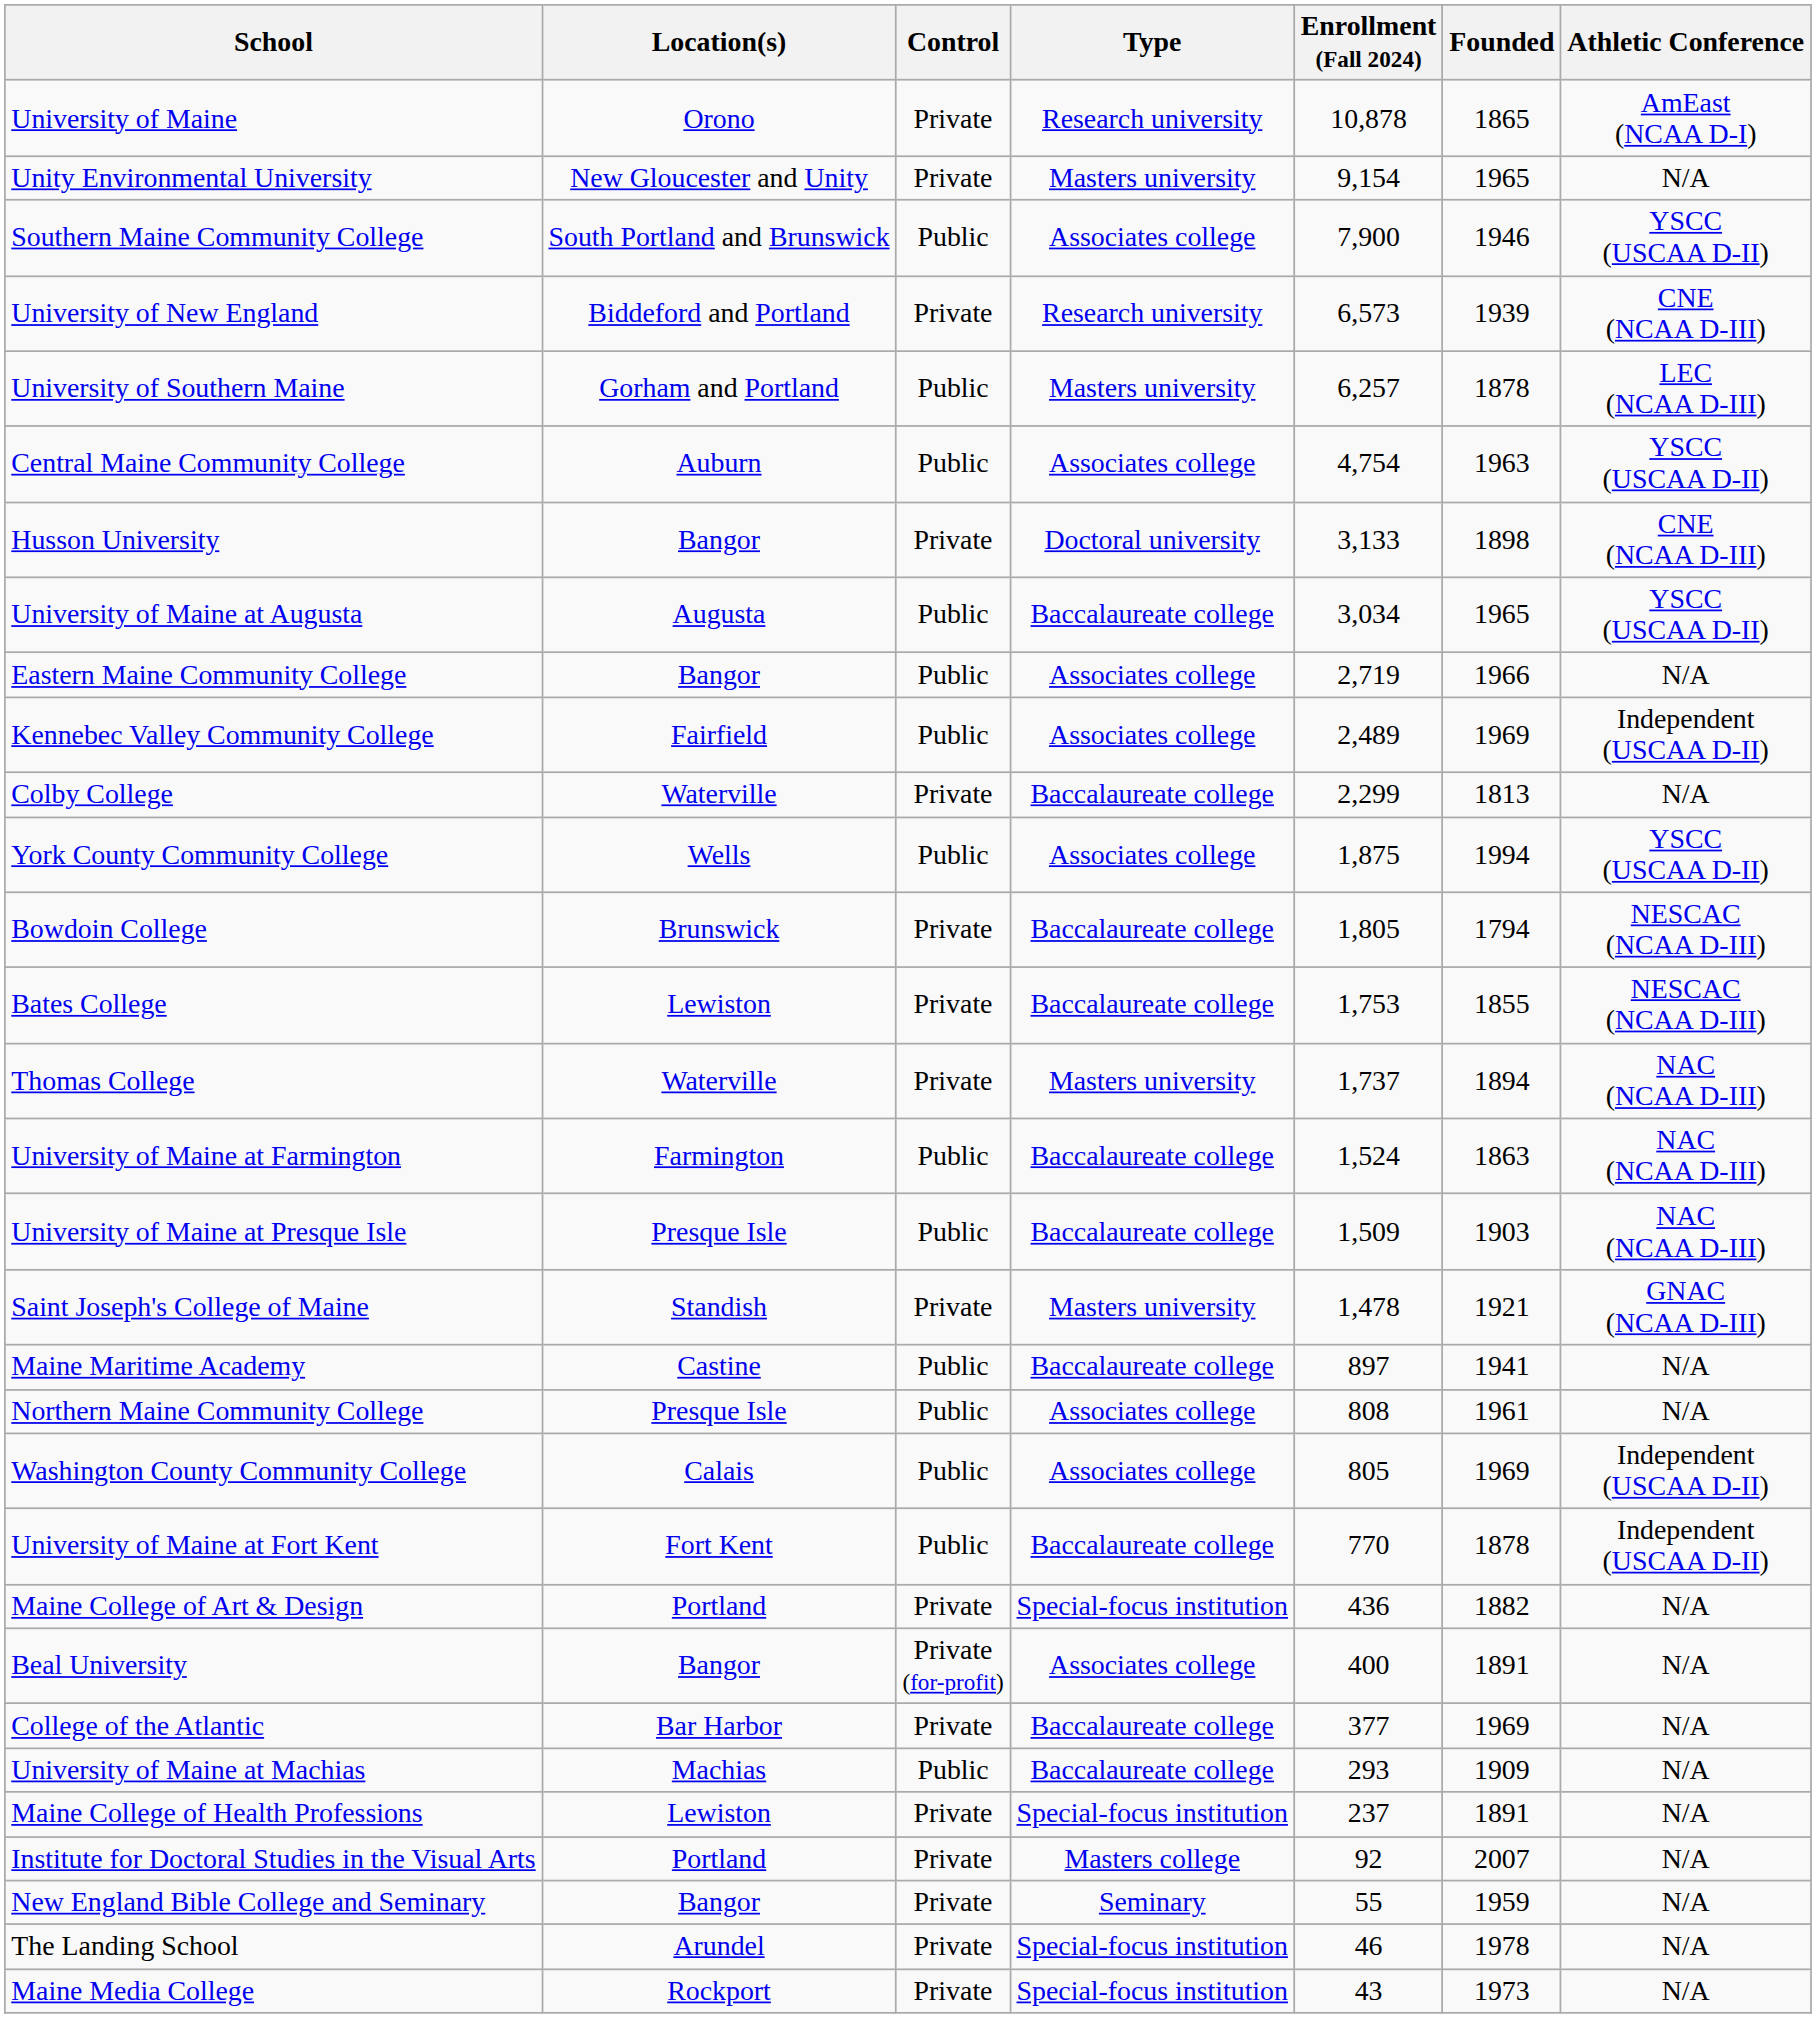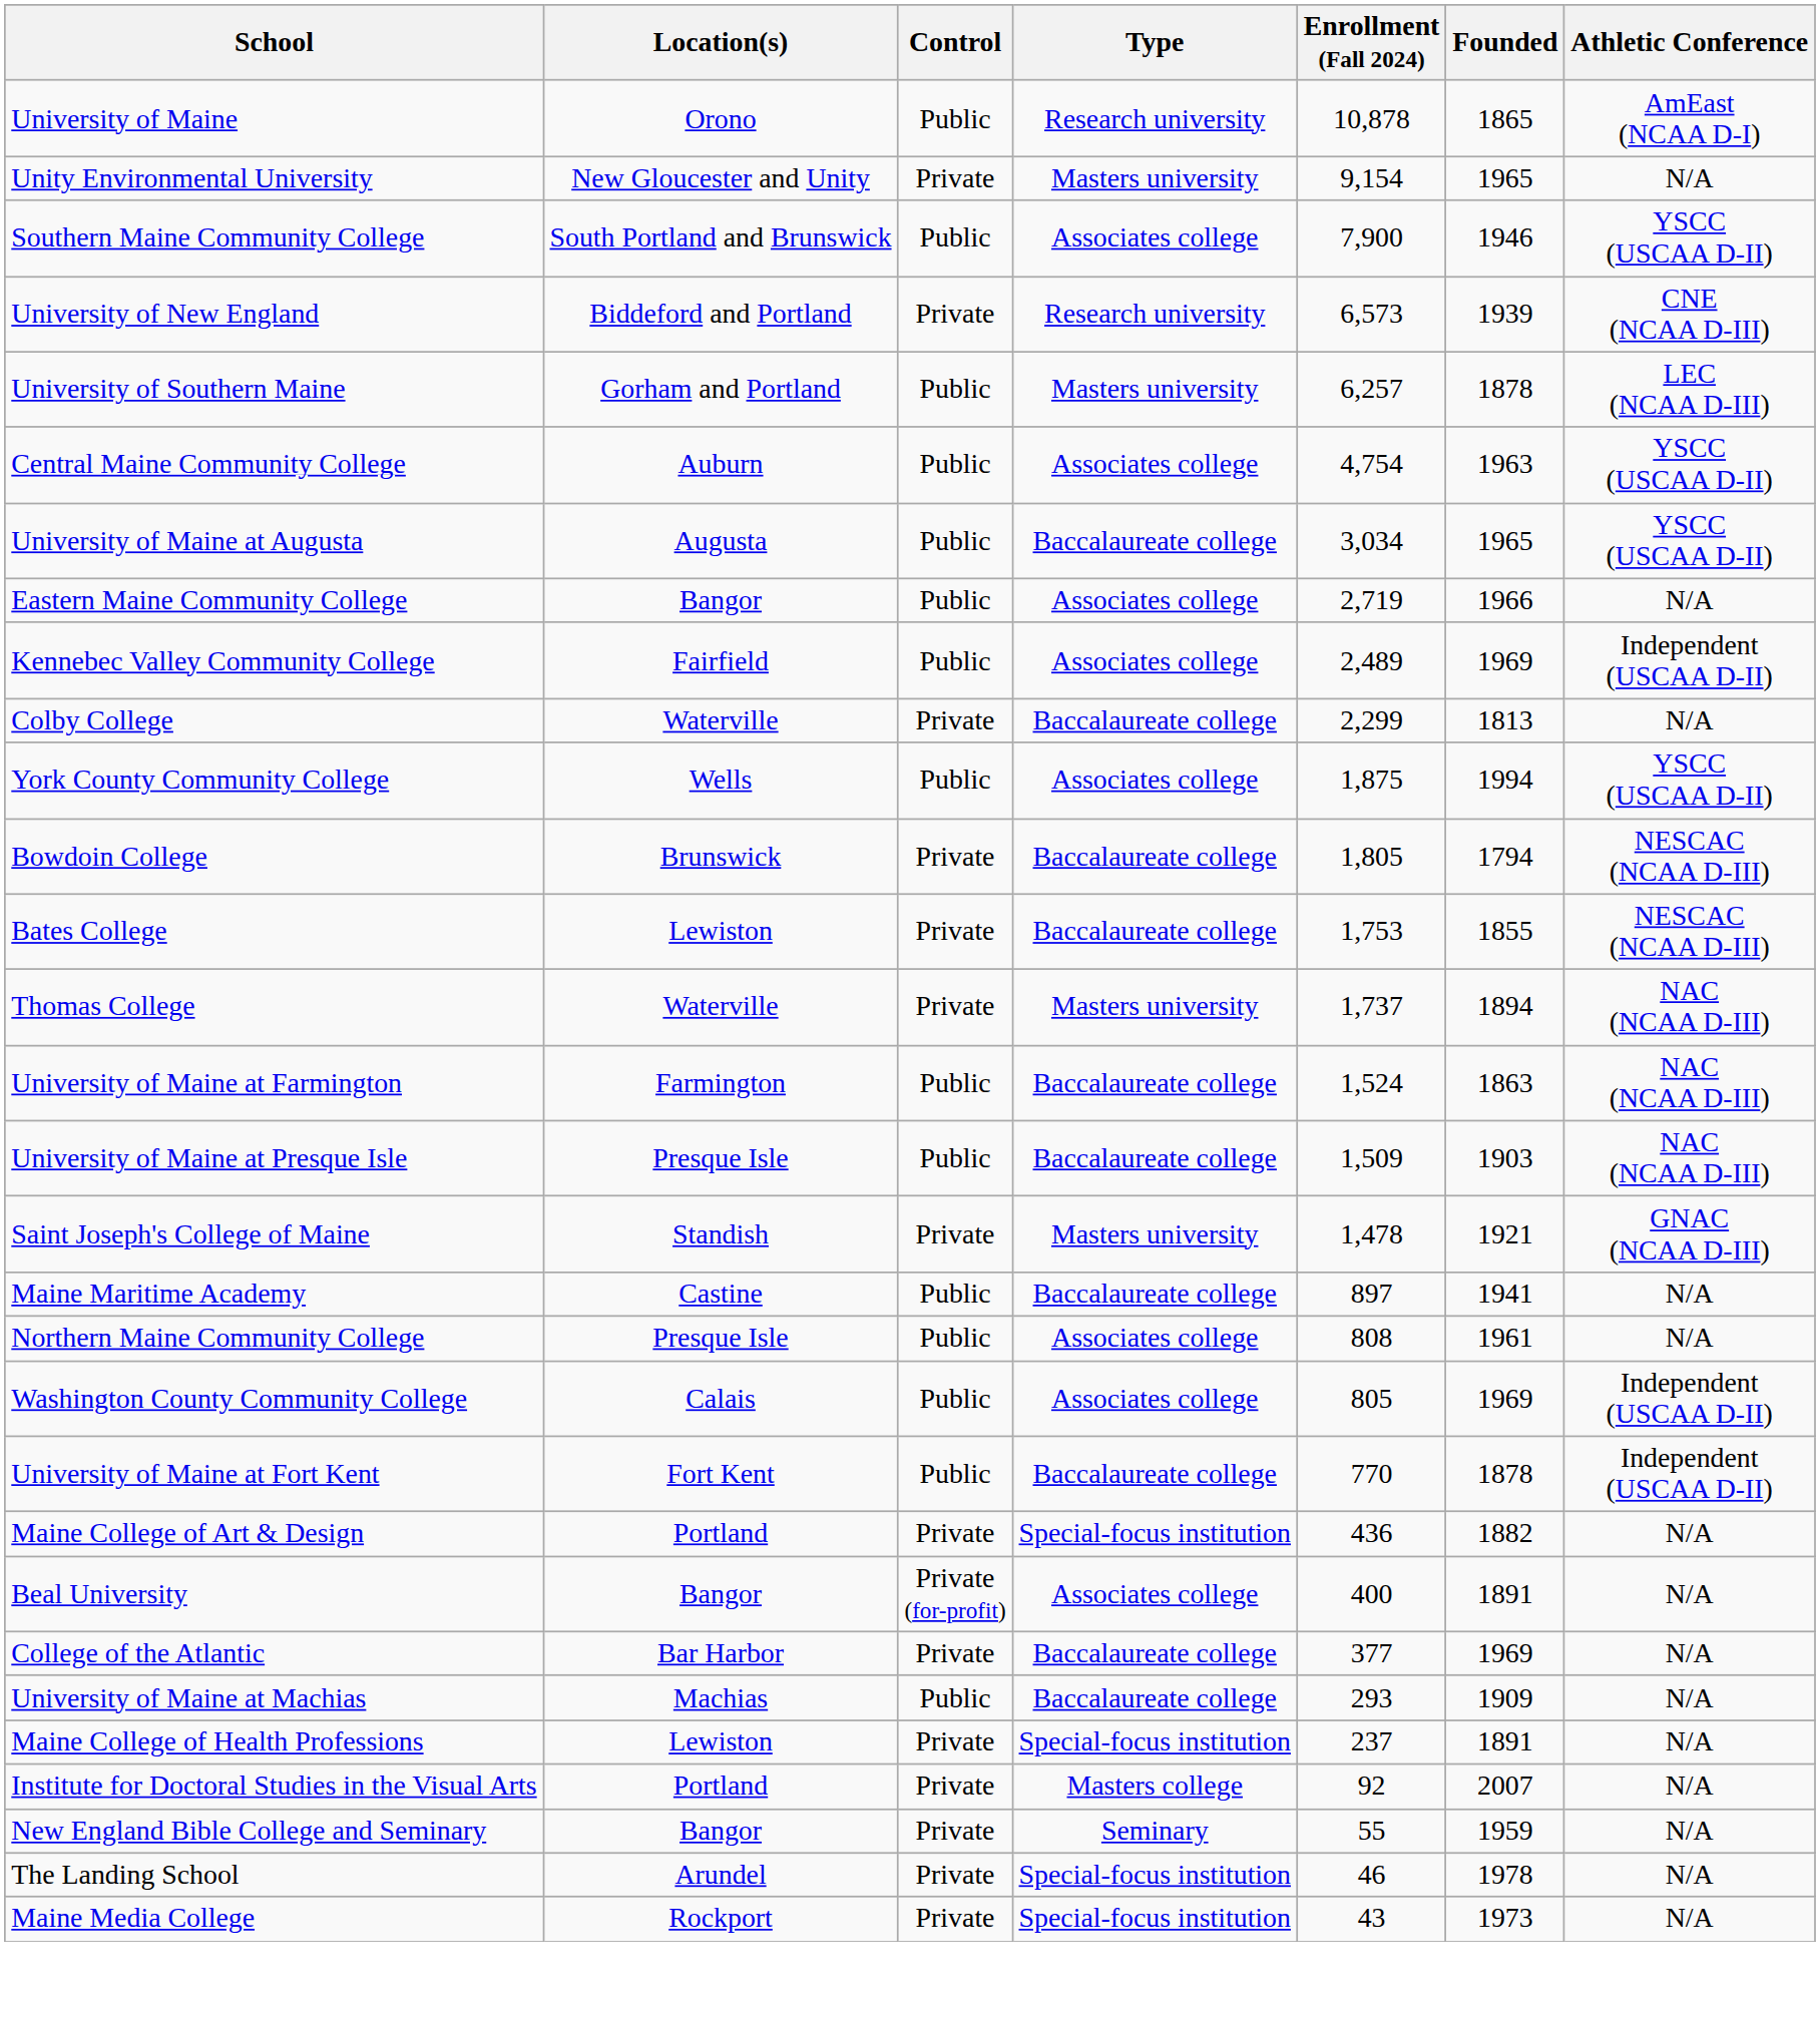 <table class="wikitable sortable" style="text-align:center;">
 <tr>
 <th>School</th>
 <th>Location(s)</th>
 <th>Control</th>
 <th>Type</th>
 <th data-sort-type="number">Enrollment<br><small>(Fall 2024)</small></th>
 <th>Founded</th>
 <th>Athletic Conference</th>
 </tr>
 <tr>
 <td align="left"><a href='#'>University of Maine</a></td>
 <td><a href='#'>Orono</a></td>
-<td>Private</td>
+<td>Public</td>
 <td><a href='#'>Research university</a></td>
 <td>10,878</td>
 <td>1865</td>
 <td><a href='#'>AmEast</a><br>(<a href='#'>NCAA D-I</a>)</td>
 </tr>
 <tr>
 <td align="left"><a href='#'>Unity Environmental University</a></td>
 <td><a href='#'>New Gloucester</a> and <a href='#'>Unity</a></td>
 <td>Private</td>
 <td><a href='#'>Masters university</a></td>
 <td>9,154</td>
 <td>1965</td>
 <td>N/A</td>
 </tr>
 <tr>
 <td align="left"><a href='#'>Southern Maine Community College</a></td>
 <td><a href='#'>South Portland</a> and <a href='#'>Brunswick</a></td>
 <td>Public</td>
 <td><a href='#'>Associates college</a></td>
 <td>7,900</td>
 <td>1946</td>
 <td><a href='#'>YSCC</a><br>(<a href='#'>USCAA D-II</a>)</td>
 </tr>
 <tr>
 <td align="left"><a href='#'>University of New England</a></td>
 <td><a href='#'>Biddeford</a> and <a href='#'>Portland</a></td>
 <td>Private</td>
 <td><a href='#'>Research university</a></td>
 <td>6,573</td>
 <td>1939</td>
 <td><a href='#'>CNE</a><br>(<a href='#'>NCAA D-III</a>)</td>
 </tr>
 <tr>
 <td align="left"><a href='#'>University of Southern Maine</a></td>
 <td><a href='#'>Gorham</a> and <a href='#'>Portland</a></td>
 <td>Public</td>
 <td><a href='#'>Masters university</a></td>
 <td>6,257</td>
 <td>1878</td>
 <td><a href='#'>LEC</a><br>(<a href='#'>NCAA D-III</a>)</td>
 </tr>
 <tr>
 <td align="left"><a href='#'>Central Maine Community College</a></td>
 <td><a href='#'>Auburn</a></td>
 <td>Public</td>
 <td><a href='#'>Associates college</a></td>
 <td>4,754</td>
 <td>1963</td>
 <td><a href='#'>YSCC</a><br>(<a href='#'>USCAA D-II</a>)</td>
-</tr>
-<tr>
-<td align="left"><a href='#'>Husson University</a></td>
-<td><a href='#'>Bangor</a></td>
-<td>Private</td>
-<td><a href='#'>Doctoral university</a></td>
-<td>3,133</td>
-<td>1898</td>
-<td><a href='#'>CNE</a><br>(<a href='#'>NCAA D-III</a>)</td>
 </tr>
 <tr>
 <td align="left"><a href='#'>University of Maine at Augusta</a></td>
 <td><a href='#'>Augusta</a></td>
 <td>Public</td>
 <td><a href='#'>Baccalaureate college</a></td>
 <td>3,034</td>
 <td>1965</td>
 <td><a href='#'>YSCC</a><br>(<a href='#'>USCAA D-II</a>)</td>
 </tr>
 <tr>
 <td align="left"><a href='#'>Eastern Maine Community College</a></td>
 <td><a href='#'>Bangor</a></td>
 <td>Public</td>
 <td><a href='#'>Associates college</a></td>
 <td>2,719</td>
 <td>1966</td>
 <td>N/A</td>
 </tr>
 <tr>
 <td align="left"><a href='#'>Kennebec Valley Community College</a></td>
 <td><a href='#'>Fairfield</a></td>
 <td>Public</td>
 <td><a href='#'>Associates college</a></td>
 <td>2,489</td>
 <td>1969</td>
 <td>Independent<br>(<a href='#'>USCAA D-II</a>)</td>
 </tr>
 <tr>
 <td align="left"><a href='#'>Colby College</a></td>
 <td><a href='#'>Waterville</a></td>
 <td>Private</td>
 <td><a href='#'>Baccalaureate college</a></td>
 <td>2,299</td>
 <td>1813</td>
 <td>N/A</td>
 </tr>
 <tr>
 <td align="left"><a href='#'>York County Community College</a></td>
 <td><a href='#'>Wells</a></td>
 <td>Public</td>
 <td><a href='#'>Associates college</a></td>
 <td>1,875</td>
 <td>1994</td>
 <td><a href='#'>YSCC</a><br>(<a href='#'>USCAA D-II</a>)</td>
 </tr>
 <tr>
 <td align="left"><a href='#'>Bowdoin College</a></td>
 <td><a href='#'>Brunswick</a></td>
 <td>Private</td>
 <td><a href='#'>Baccalaureate college</a></td>
 <td>1,805</td>
 <td>1794</td>
 <td><a href='#'>NESCAC</a><br>(<a href='#'>NCAA D-III</a>)</td>
 </tr>
 <tr>
 <td align="left"><a href='#'>Bates College</a></td>
 <td><a href='#'>Lewiston</a></td>
 <td>Private</td>
 <td><a href='#'>Baccalaureate college</a></td>
 <td>1,753</td>
 <td>1855</td>
 <td><a href='#'>NESCAC</a><br>(<a href='#'>NCAA D-III</a>)</td>
 </tr>
 <tr>
 <td align="left"><a href='#'>Thomas College</a></td>
 <td><a href='#'>Waterville</a></td>
 <td>Private</td>
 <td><a href='#'>Masters university</a></td>
 <td>1,737</td>
 <td>1894</td>
 <td><a href='#'>NAC</a><br>(<a href='#'>NCAA D-III</a>)</td>
 </tr>
 <tr>
 <td align="left"><a href='#'>University of Maine at Farmington</a></td>
 <td><a href='#'>Farmington</a></td>
 <td>Public</td>
 <td><a href='#'>Baccalaureate college</a></td>
 <td>1,524</td>
 <td>1863</td>
 <td><a href='#'>NAC</a><br>(<a href='#'>NCAA D-III</a>)</td>
 </tr>
 <tr>
 <td align="left"><a href='#'>University of Maine at Presque Isle</a></td>
 <td><a href='#'>Presque Isle</a></td>
 <td>Public</td>
 <td><a href='#'>Baccalaureate college</a></td>
 <td>1,509</td>
 <td>1903</td>
 <td><a href='#'>NAC</a><br>(<a href='#'>NCAA D-III</a>)</td>
 </tr>
 <tr>
 <td align="left"><a href='#'>Saint Joseph's College of Maine</a></td>
 <td><a href='#'>Standish</a></td>
 <td>Private</td>
 <td><a href='#'>Masters university</a></td>
 <td>1,478</td>
 <td>1921</td>
 <td><a href='#'>GNAC</a><br>(<a href='#'>NCAA D-III</a>)</td>
 </tr>
 <tr>
 <td align="left"><a href='#'>Maine Maritime Academy</a></td>
 <td><a href='#'>Castine</a></td>
 <td>Public</td>
 <td><a href='#'>Baccalaureate college</a></td>
 <td>897</td>
 <td>1941</td>
 <td>N/A</td>
 </tr>
 <tr>
 <td align="left"><a href='#'>Northern Maine Community College</a></td>
 <td><a href='#'>Presque Isle</a></td>
 <td>Public</td>
 <td><a href='#'>Associates college</a></td>
 <td>808</td>
 <td>1961</td>
 <td>N/A</td>
 </tr>
 <tr>
 <td align="left"><a href='#'>Washington County Community College</a></td>
 <td><a href='#'>Calais</a></td>
 <td>Public</td>
 <td><a href='#'>Associates college</a></td>
 <td>805</td>
 <td>1969</td>
 <td>Independent<br>(<a href='#'>USCAA D-II</a>)</td>
 </tr>
 <tr>
 <td align="left"><a href='#'>University of Maine at Fort Kent</a></td>
 <td><a href='#'>Fort Kent</a></td>
 <td>Public</td>
 <td><a href='#'>Baccalaureate college</a></td>
 <td>770</td>
 <td>1878</td>
 <td>Independent<br>(<a href='#'>USCAA D-II</a>)</td>
 </tr>
 <tr>
 <td align="left"><a href='#'>Maine College of Art & Design</a></td>
 <td><a href='#'>Portland</a></td>
 <td>Private</td>
 <td><a href='#'>Special-focus institution</a></td>
 <td>436</td>
 <td>1882</td>
 <td>N/A</td>
 </tr>
 <tr>
 <td align="left"><a href='#'>Beal University</a></td>
 <td><a href='#'>Bangor</a></td>
 <td>Private<br><small>(<a href='#'>for-profit</a>)</small></td>
 <td><a href='#'>Associates college</a></td>
 <td>400</td>
 <td>1891</td>
 <td>N/A</td>
 </tr>
 <tr>
 <td align="left"><a href='#'>College of the Atlantic</a></td>
 <td><a href='#'>Bar Harbor</a></td>
 <td>Private</td>
 <td><a href='#'>Baccalaureate college</a></td>
 <td>377</td>
 <td>1969</td>
 <td>N/A</td>
 </tr>
 <tr>
 <td align="left"><a href='#'>University of Maine at Machias</a></td>
 <td><a href='#'>Machias</a></td>
 <td>Public</td>
 <td><a href='#'>Baccalaureate college</a></td>
 <td>293</td>
 <td>1909</td>
 <td>N/A</td>
 </tr>
 <tr>
 <td align="left"><a href='#'>Maine College of Health Professions</a></td>
 <td><a href='#'>Lewiston</a></td>
 <td>Private</td>
 <td><a href='#'>Special-focus institution</a></td>
 <td>237</td>
 <td>1891</td>
 <td>N/A</td>
 </tr>
 <tr>
 <td align="left"><a href='#'>Institute for Doctoral Studies in the Visual Arts</a></td>
 <td><a href='#'>Portland</a></td>
 <td>Private</td>
 <td><a href='#'>Masters college</a></td>
 <td>92</td>
 <td>2007</td>
 <td>N/A</td>
 </tr>
 <tr>
 <td align="left"><a href='#'>New England Bible College and Seminary</a></td>
 <td><a href='#'>Bangor</a></td>
 <td>Private</td>
 <td><a href='#'>Seminary</a></td>
 <td>55</td>
 <td>1959</td>
 <td>N/A</td>
 </tr>
 <tr>
 <td align="left">The Landing School</td>
 <td><a href='#'>Arundel</a></td>
 <td>Private</td>
 <td><a href='#'>Special-focus institution</a></td>
 <td>46</td>
 <td>1978</td>
 <td>N/A</td>
 </tr>
 <tr>
 <td align="left"><a href='#'>Maine Media College</a></td>
 <td><a href='#'>Rockport</a></td>
 <td>Private</td>
 <td><a href='#'>Special-focus institution</a></td>
 <td>43</td>
 <td>1973</td>
 <td>N/A</td>
 </tr>
 </table>
